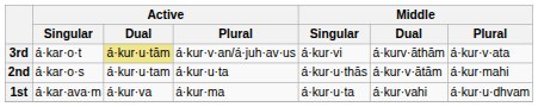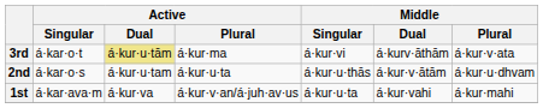 <table class="wikitable" border="1">
 <tr>
 <th rowspan="2"></th>
 <th colspan="3">Active</th>
 <th colspan="3">Middle</th>
 </tr>
 <tr>
 <th>Singular</th>
 <th>Dual</th>
 <th>Plural</th>
 <th>Singular</th>
 <th>Dual</th>
 <th>Plural</th>
 </tr>
 <tr>
 <th>3rd</th>
 <td>á·kar·o·t</td>
 <td style="background: khaki;">á·kur·u·tām</td>
-<td>á·kur·v·an/á·juh·av·us</td>
+<td>á·kur·ma</td>
 <td>á·kur·vi</td>
 <td>á·kurv·āthām</td>
 <td>á·kur·v·ata</td>
 </tr>
 <tr>
 <th>2nd</th>
 <td>á·kar·o·s</td>
 <td>á·kur·u·tam</td>
 <td>á·kur·u·ta</td>
 <td>á·kur·u·thās</td>
 <td>á·kur·v·ātām</td>
-<td>á·kur·mahi</td>
+<td>á·kur·u·dhvam</td>
 </tr>
 <tr>
 <th>1st</th>
 <td>á·kar·ava·m</td>
 <td>á·kur·va</td>
-<td>á·kur·ma</td>
+<td>á·kur·v·an/á·juh·av·us</td>
 <td>á·kur·u·ta</td>
 <td>á·kur·vahi</td>
-<td>á·kur·u·dhvam</td>
+<td>á·kur·mahi</td>
 </tr>
 <tr>
 </tr>
 </table>
